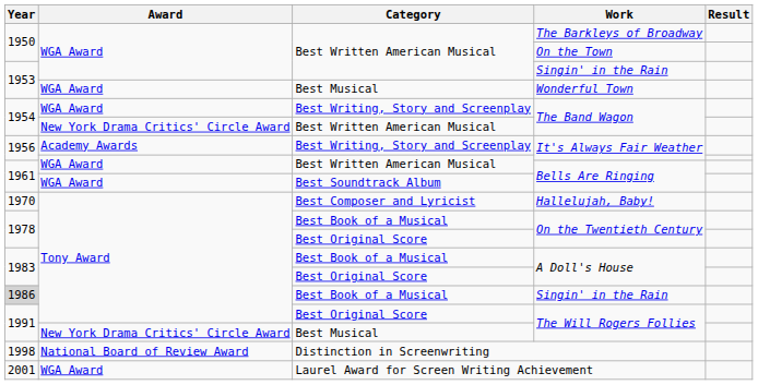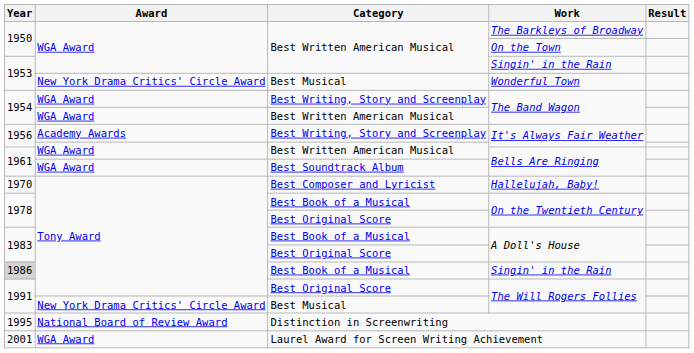 <table class="wikitable">
 <tr>
 <th>Year</th>
 <th>Award</th>
 <th>Category</th>
 <th>Work</th>
 <th>Result</th>
 </tr>
 <tr>
 <td rowspan=2>1950</td>
 <td rowspan=3><a href='#'>WGA Award</a></td>
 <td rowspan=3>Best Written American Musical</td>
 <td><em><a href='#'>The Barkleys of Broadway</a></em></td>
 <td></td>
 </tr>
 <tr>
 <td><em><a href='#'>On the Town</a></em></td>
 <td></td>
 </tr>
 <tr>
 <td rowspan=2>1953</td>
 <td><em><a href='#'>Singin' in the Rain</a></em></td>
 <td></td>
 </tr>
 <tr>
-<td><a href='#'>WGA Award</a></td>
+<td><a href='#'>New York Drama Critics' Circle Award</a></td>
 <td>Best Musical</td>
 <td><em><a href='#'>Wonderful Town</a></em></td>
 <td></td>
 </tr>
 <tr>
 <td rowspan=2>1954</td>
 <td><a href='#'>WGA Award</a></td>
 <td><a href='#'>Best Writing, Story and Screenplay</a></td>
 <td rowspan=2><em><a href='#'>The Band Wagon</a></em></td>
 <td></td>
 </tr>
 <tr>
-<td><a href='#'>New York Drama Critics' Circle Award</a></td>
+<td><a href='#'>WGA Award</a></td>
 <td>Best Written American Musical</td>
 <td></td>
 </tr>
 <tr>
 <td rowspan=2>1956</td>
 <td><a href='#'>Academy Awards</a></td>
 <td><a href='#'>Best Writing, Story and Screenplay</a></td>
 <td rowspan=2><em><a href='#'>It's Always Fair Weather</a></em></td>
 <td></td>
 </tr>
 <tr>
 <td rowspan=2><a href='#'>WGA Award</a></td>
 <td rowspan=2>Best Written American Musical</td>
 <td></td>
 </tr>
 <tr>
 <td rowspan=2>1961</td>
 <td rowspan=2><em><a href='#'>Bells Are Ringing</a></em></td>
 <td></td>
 </tr>
 <tr>
 <td><a href='#'>WGA Award</a></td>
 <td><a href='#'>Best Soundtrack Album</a></td>
 <td></td>
 </tr>
 <tr>
 <td>1970</td>
 <td rowspan=7><a href='#'>Tony Award</a></td>
 <td><a href='#'>Best Composer and Lyricist</a></td>
 <td><em><a href='#'>Hallelujah, Baby!</a></em></td>
 <td></td>
 </tr>
 <tr>
 <td rowspan=2>1978</td>
 <td><a href='#'>Best Book of a Musical</a></td>
 <td rowspan=2><em><a href='#'>On the Twentieth Century</a></em></td>
 <td></td>
 </tr>
 <tr>
 <td><a href='#'>Best Original Score</a></td>
 <td></td>
 </tr>
 <tr>
 <td rowspan=2>1983</td>
 <td><a href='#'>Best Book of a Musical</a></td>
 <td rowspan=2><em>A Doll's House</em></td>
 <td></td>
 </tr>
 <tr>
 <td><a href='#'>Best Original Score</a></td>
 <td></td>
 </tr>
 <tr>
 <td style="background: lightgrey;">1986</td>
 <td><a href='#'>Best Book of a Musical</a></td>
 <td><em><a href='#'>Singin' in the Rain</a></em></td>
 <td></td>
 </tr>
 <tr>
 <td rowspan=2>1991</td>
 <td><a href='#'>Best Original Score</a></td>
 <td rowspan=2><em><a href='#'>The Will Rogers Follies</a></em></td>
 <td></td>
 </tr>
 <tr>
 <td><a href='#'>New York Drama Critics' Circle Award</a></td>
 <td>Best Musical</td>
 <td></td>
 </tr>
 <tr>
-<td>1998</td>
+<td>1995</td>
 <td><a href='#'>National Board of Review Award</a></td>
 <td colspan=2>Distinction in Screenwriting</td>
 <td></td>
 </tr>
 <tr>
 <td>2001</td>
 <td><a href='#'>WGA Award</a></td>
 <td colspan=2>Laurel Award for Screen Writing Achievement</td>
 <td></td>
 </tr>
 </table>
